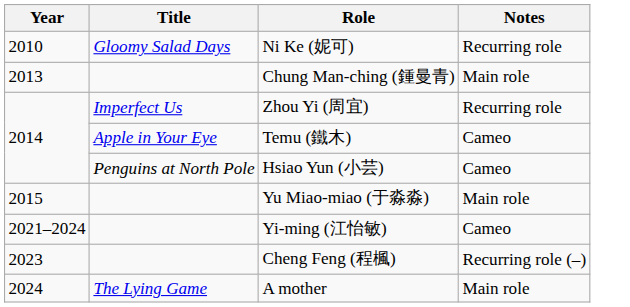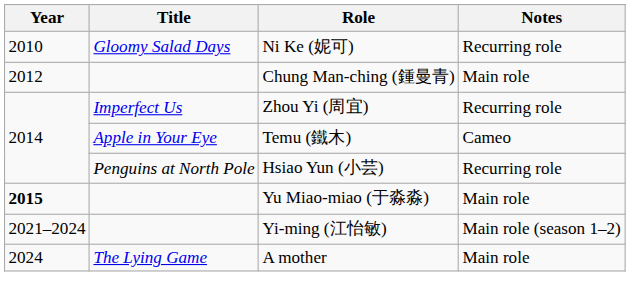 <table class="wikitable">
 <tr>
 <th>Year</th>
 <th>Title</th>
 <th>Role</th>
 <th>Notes</th>
 </tr>
 <tr>
 <td>2010</td>
 <td><em><a href='#'>Gloomy Salad Days</a></em></td>
 <td>Ni Ke (妮可)</td>
 <td>Recurring role</td>
 </tr>
 <tr>
-<td>2013</td>
+<td>2012</td>
 <td><em></em></td>
 <td>Chung Man-ching (鍾曼青)</td>
 <td>Main role</td>
 </tr>
 <tr>
 <td rowspan="3">2014</td>
 <td><em><a href='#'>Imperfect Us</a></em></td>
 <td>Zhou Yi (周宜)</td>
 <td>Recurring role</td>
 </tr>
 <tr>
 <td><em><a href='#'>Apple in Your Eye</a></em></td>
 <td>Temu (鐵木)</td>
 <td>Cameo</td>
 </tr>
 <tr>
 <td><em>Penguins at North Pole</em></td>
 <td>Hsiao Yun (小芸)</td>
-<td>Cameo</td>
+<td>Recurring role</td>
 </tr>
 <tr>
-<td>2015</td>
+<td><strong>2015</strong></td>
 <td><em></em></td>
 <td>Yu Miao-miao (于淼淼)</td>
 <td>Main role</td>
 </tr>
 <tr>
 <td>2021–2024</td>
 <td><em></em></td>
 <td>Yi-ming (江怡敏)</td>
-<td>Cameo</td>
-</tr>
-<tr>
-<td>2023</td>
-<td><em></em></td>
-<td>Cheng Feng (程楓)</td>
-<td>Recurring role (–)</td>
+<td>Main role (season 1–2)</td>
 </tr>
 <tr>
 <td>2024</td>
 <td><em><a href='#'>The Lying Game</a></em></td>
 <td>A mother</td>
 <td>Main role</td>
 </tr>
 </table>
